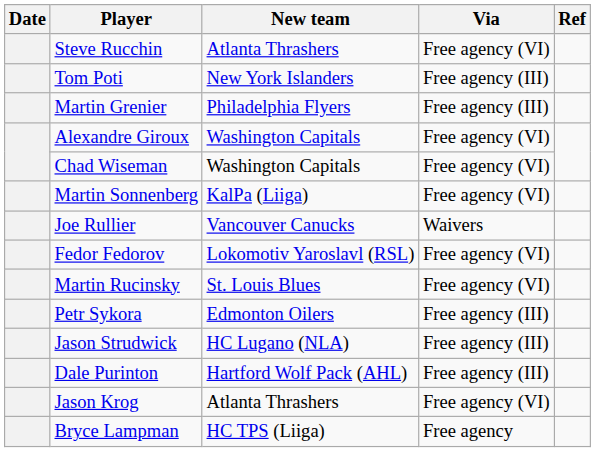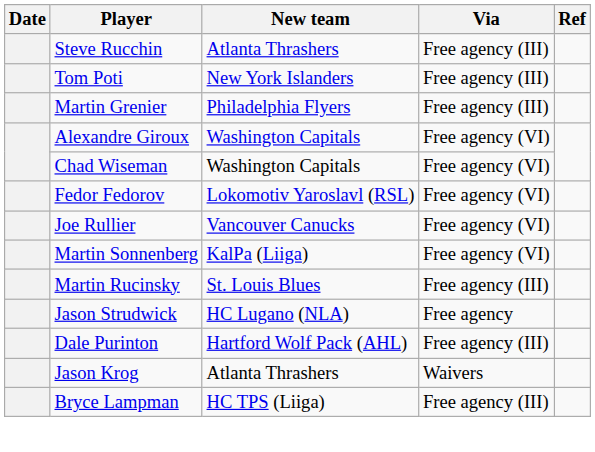 <table class="wikitable plainrowheaders">
 <tr style="background:#ddd; text-align:center;">
 <th>Date</th>
 <th>Player</th>
 <th>New team</th>
 <th>Via</th>
 <th>Ref</th>
 </tr>
 <tr>
 <th scope="row"></th>
 <td><a href='#'>Steve Rucchin</a></td>
 <td><a href='#'>Atlanta Thrashers</a></td>
-<td>Free agency (VI)</td>
+<td>Free agency (III)</td>
 <td></td>
 </tr>
 <tr>
 <th scope="row"></th>
 <td><a href='#'>Tom Poti</a></td>
 <td><a href='#'>New York Islanders</a></td>
 <td>Free agency (III)</td>
 <td></td>
 </tr>
 <tr>
 <th scope="row"></th>
 <td><a href='#'>Martin Grenier</a></td>
 <td><a href='#'>Philadelphia Flyers</a></td>
 <td>Free agency (III)</td>
 <td></td>
 </tr>
 <tr>
 <th scope="row" rowspan=2></th>
 <td><a href='#'>Alexandre Giroux</a></td>
 <td><a href='#'>Washington Capitals</a></td>
 <td>Free agency (VI)</td>
 <td rowspan=2></td>
 </tr>
 <tr>
 <td><a href='#'>Chad Wiseman</a></td>
 <td>Washington Capitals</td>
 <td>Free agency (VI)</td>
 </tr>
 <tr>
 <th scope="row"></th>
+<td><a href='#'>Fedor Fedorov</a></td>
+<td><a href='#'>Lokomotiv Yaroslavl</a> (<a href='#'>RSL</a>)</td>
+<td>Free agency (VI)</td>
+<td></td>
+</tr>
+<tr>
+<th scope="row"></th>
+<td><a href='#'>Joe Rullier</a></td>
+<td><a href='#'>Vancouver Canucks</a></td>
+<td>Free agency (VI)</td>
+<td></td>
+</tr>
+<tr>
+<th scope="row"></th>
 <td><a href='#'>Martin Sonnenberg</a></td>
 <td><a href='#'>KalPa</a> (<a href='#'>Liiga</a>)</td>
 <td>Free agency (VI)</td>
 <td></td>
 </tr>
 <tr>
 <th scope="row"></th>
-<td><a href='#'>Joe Rullier</a></td>
-<td><a href='#'>Vancouver Canucks</a></td>
-<td>Waivers</td>
-<td></td>
-</tr>
-<tr>
-<th scope="row"></th>
-<td><a href='#'>Fedor Fedorov</a></td>
-<td><a href='#'>Lokomotiv Yaroslavl</a> (<a href='#'>RSL</a>)</td>
-<td>Free agency (VI)</td>
-<td></td>
-</tr>
-<tr>
-<th scope="row"></th>
 <td><a href='#'>Martin Rucinsky</a></td>
 <td><a href='#'>St. Louis Blues</a></td>
-<td>Free agency (VI)</td>
-<td></td>
-</tr>
-<tr>
-<th scope="row"></th>
-<td><a href='#'>Petr Sykora</a></td>
-<td><a href='#'>Edmonton Oilers</a></td>
 <td>Free agency (III)</td>
 <td></td>
 </tr>
 <tr>
 <th scope="row"></th>
 <td><a href='#'>Jason Strudwick</a></td>
 <td><a href='#'>HC Lugano</a> (<a href='#'>NLA</a>)</td>
-<td>Free agency (III)</td>
+<td>Free agency</td>
 <td></td>
 </tr>
 <tr>
 <th scope="row"></th>
 <td><a href='#'>Dale Purinton</a></td>
 <td><a href='#'>Hartford Wolf Pack</a> (<a href='#'>AHL</a>)</td>
 <td>Free agency (III)</td>
 <td></td>
 </tr>
 <tr>
 <th scope="row"></th>
 <td><a href='#'>Jason Krog</a></td>
 <td>Atlanta Thrashers</td>
-<td>Free agency (VI)</td>
+<td>Waivers</td>
 <td></td>
 </tr>
 <tr>
 <th scope="row"></th>
 <td><a href='#'>Bryce Lampman</a></td>
 <td><a href='#'>HC TPS</a> (Liiga)</td>
-<td>Free agency</td>
+<td>Free agency (III)</td>
 <td></td>
 </tr>
 </table>
